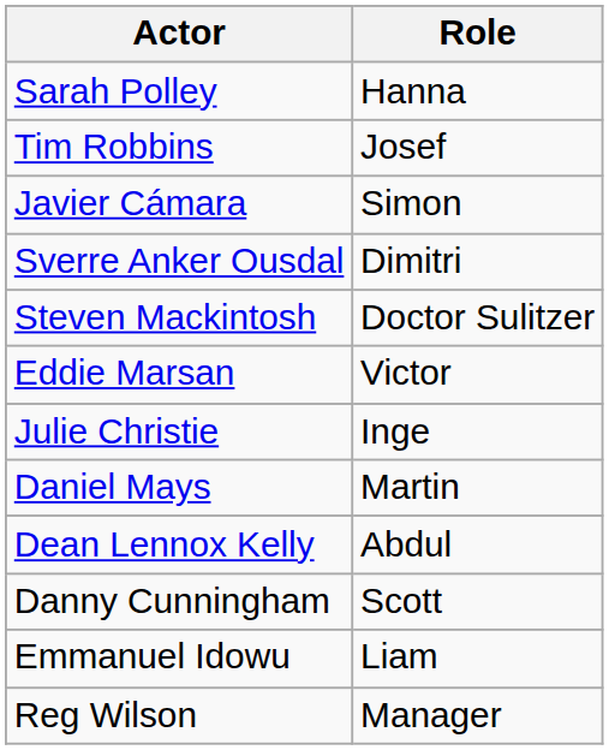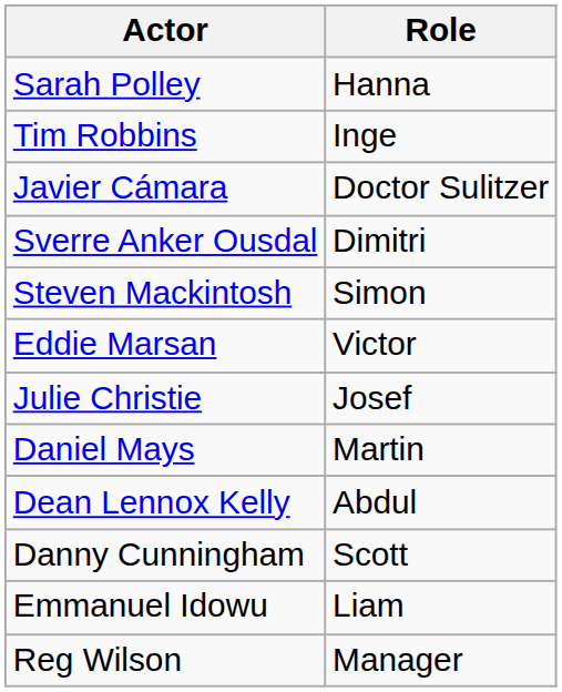 <table class=wikitable>
 <tr>
 <th>Actor</th>
 <th>Role</th>
 </tr>
 <tr>
 <td><a href='#'>Sarah Polley</a></td>
 <td>Hanna</td>
 </tr>
 <tr>
 <td><a href='#'>Tim Robbins</a></td>
-<td>Josef</td>
+<td>Inge</td>
 </tr>
 <tr>
 <td><a href='#'>Javier Cámara</a></td>
-<td>Simon</td>
+<td>Doctor Sulitzer</td>
 </tr>
 <tr>
 <td><a href='#'>Sverre Anker Ousdal</a></td>
 <td>Dimitri</td>
 </tr>
 <tr>
 <td><a href='#'>Steven Mackintosh</a></td>
-<td>Doctor Sulitzer</td>
+<td>Simon</td>
 </tr>
 <tr>
 <td><a href='#'>Eddie Marsan</a></td>
 <td>Victor</td>
 </tr>
 <tr>
 <td><a href='#'>Julie Christie</a></td>
-<td>Inge</td>
+<td>Josef</td>
 </tr>
 <tr>
 <td><a href='#'>Daniel Mays</a></td>
 <td>Martin</td>
 </tr>
 <tr>
 <td><a href='#'>Dean Lennox Kelly</a></td>
 <td>Abdul</td>
 </tr>
 <tr>
 <td>Danny Cunningham</td>
 <td>Scott</td>
 </tr>
 <tr>
 <td>Emmanuel Idowu</td>
 <td>Liam</td>
 </tr>
 <tr>
 <td>Reg Wilson</td>
 <td>Manager</td>
 </tr>
 </table>
